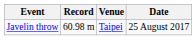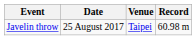 <table class="wikitable">
 <tr>
 <th>Event</th>
+<th>Date</th>
+<th>Venue</th>
 <th>Record</th>
-<th>Venue</th>
-<th>Date</th>
 </tr>
 <tr>
 <td><a href='#'>Javelin throw</a></td>
+<td>25 August 2017</td>
+<td><a href='#'>Taipei</a></td>
 <td>60.98 m</td>
-<td><a href='#'>Taipei</a></td>
-<td>25 August 2017</td>
 </tr>
 </table>
